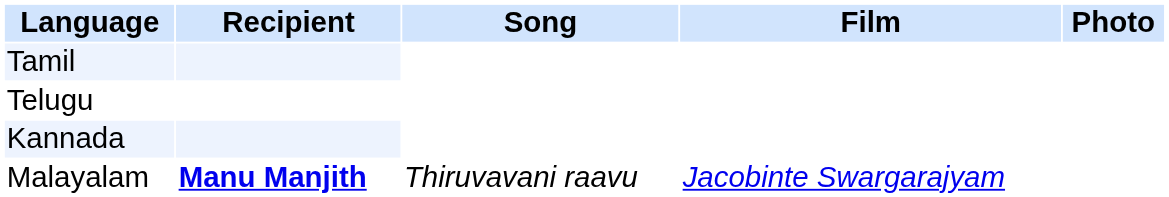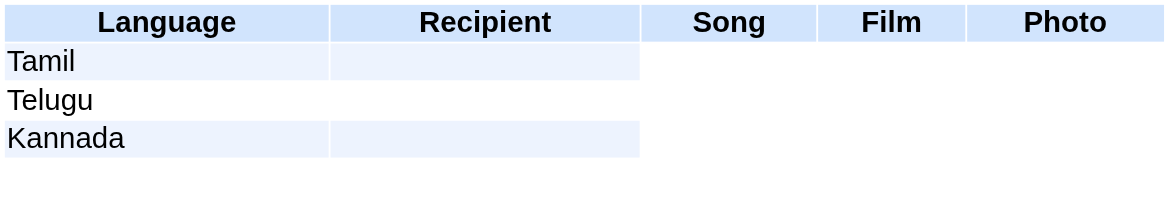 <table cellspacing="1" cellpadding="1" border="0" style="width:50%;">
 <tr style="background:#d1e4fd;">
 <th>Language</th>
 <th>Recipient</th>
 <th>Song</th>
 <th>Film</th>
 <th>Photo</th>
 </tr>
 <tr style="background:#edf3fe;">
 <td>Tamil</td>
 <td></td>
 </tr>
 <tr>
 <td>Telugu</td>
 <td></td>
 </tr>
 <tr style="background:#edf3fe;">
 <td>Kannada</td>
 <td></td>
 </tr>
-<tr>
-<td>Malayalam</td>
-<td><strong><a href='#'>Manu Manjith</a></strong></td>
-<td><em>Thiruvavani raavu</em></td>
-<td><em><a href='#'>Jacobinte Swargarajyam</a></em></td>
-<td></td>
-</tr>
 </table>
